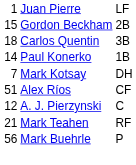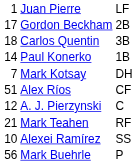 <table>
 <tr>
 <td>  1</td>
 <td><a href='#'>Juan Pierre</a></td>
 <td>LF</td>
 </tr>
 <tr>
-<td>15</td>
+<td>17</td>
 <td><a href='#'>Gordon Beckham</a></td>
 <td>2B</td>
 </tr>
 <tr>
 <td>18</td>
 <td><a href='#'>Carlos Quentin</a></td>
 <td>3B</td>
 </tr>
 <tr>
 <td>14</td>
 <td><a href='#'>Paul Konerko</a></td>
 <td>1B</td>
 </tr>
 <tr>
 <td>  7</td>
 <td><a href='#'>Mark Kotsay</a></td>
 <td>DH</td>
 </tr>
 <tr>
 <td>51</td>
 <td><a href='#'>Alex Ríos</a></td>
 <td>CF</td>
 </tr>
 <tr>
 <td>12</td>
 <td><a href='#'>A. J. Pierzynski</a></td>
 <td>C</td>
 </tr>
 <tr>
 <td>21</td>
 <td><a href='#'>Mark Teahen</a></td>
 <td>RF</td>
 </tr>
 <tr>
+<td>10</td>
+<td><a href='#'>Alexei Ramírez</a></td>
+<td>SS</td>
+</tr>
+<tr>
 <td>56</td>
 <td><a href='#'>Mark Buehrle</a></td>
 <td>P</td>
 </tr>
 <tr>
 </tr>
 </table>
